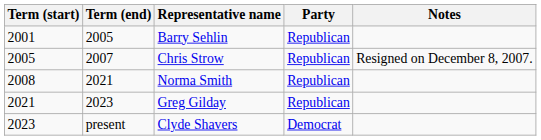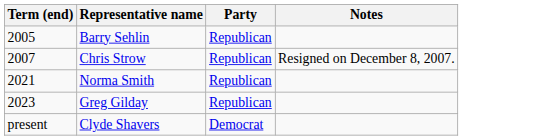 <table class="wikitable sortable">
 <tr>
-<th>Term (start)</th>
 <th>Term (end)</th>
 <th>Representative name</th>
 <th>Party</th>
 <th>Notes</th>
 </tr>
 <tr>
-<td>2001</td>
 <td>2005</td>
 <td><a href='#'>Barry Sehlin</a></td>
 <td><a href='#'>Republican</a></td>
 <td></td>
 </tr>
 <tr>
-<td>2005</td>
 <td>2007</td>
 <td><a href='#'>Chris Strow</a></td>
 <td><a href='#'>Republican</a></td>
 <td>Resigned on December 8, 2007.</td>
 </tr>
 <tr>
-<td>2008</td>
 <td>2021</td>
 <td><a href='#'>Norma Smith</a></td>
 <td><a href='#'>Republican</a></td>
 <td></td>
 </tr>
 <tr>
-<td>2021</td>
 <td>2023</td>
 <td><a href='#'>Greg Gilday</a></td>
 <td><a href='#'>Republican</a></td>
 <td></td>
 </tr>
 <tr>
-<td>2023</td>
 <td>present</td>
 <td><a href='#'>Clyde Shavers</a></td>
 <td><a href='#'>Democrat</a></td>
 <td></td>
 </tr>
 </table>
